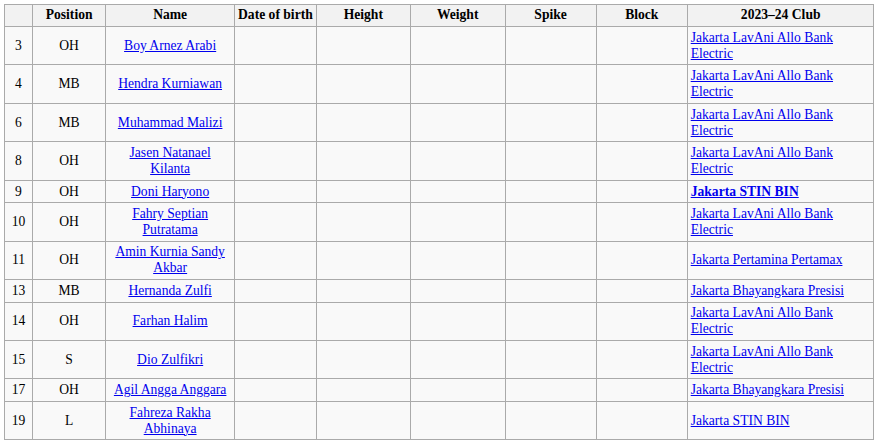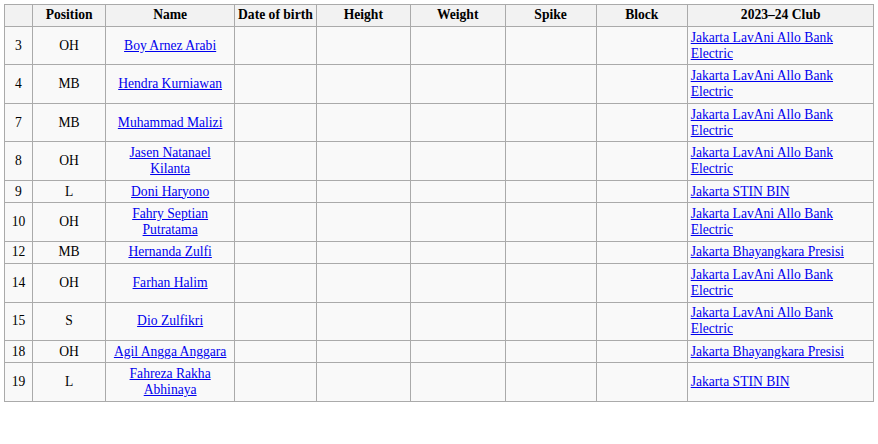 <table class="wikitable sortable" style="font-size:85%; text-align:center;">
 <tr>
 <th style="width:2em"></th>
 <th style="width:6em">Position</th>
 <th style="width:12em">Name</th>
 <th style="width:8em">Date of birth</th>
 <th style="width:9em">Height</th>
 <th style="width:9em">Weight</th>
 <th style="width:9em">Spike</th>
 <th style="width:9em">Block</th>
 <th style="width:19em">2023–24 Club</th>
 </tr>
 <tr>
 <td>3</td>
 <td>OH</td>
 <td><a href='#'>Boy Arnez Arabi</a></td>
 <td></td>
 <td></td>
 <td></td>
 <td></td>
 <td></td>
 <td style="text-align:left;"> <a href='#'>Jakarta LavAni Allo Bank Electric</a></td>
 </tr>
 <tr>
 <td>4</td>
 <td>MB</td>
 <td><a href='#'>Hendra Kurniawan</a></td>
 <td></td>
 <td></td>
 <td></td>
 <td></td>
 <td></td>
 <td style="text-align:left;"> <a href='#'>Jakarta LavAni Allo Bank Electric</a></td>
 </tr>
 <tr>
-<td>6</td>
+<td>7</td>
 <td>MB</td>
 <td><a href='#'>Muhammad Malizi</a></td>
 <td></td>
 <td></td>
 <td></td>
 <td></td>
 <td></td>
 <td style="text-align:left;"> <a href='#'>Jakarta LavAni Allo Bank Electric</a></td>
 </tr>
 <tr>
 <td>8</td>
 <td>OH</td>
 <td><a href='#'>Jasen Natanael Kilanta</a></td>
 <td></td>
 <td></td>
 <td></td>
 <td></td>
 <td></td>
 <td style="text-align:left;"> <a href='#'>Jakarta LavAni Allo Bank Electric</a></td>
 </tr>
 <tr>
 <td>9</td>
-<td>OH</td>
+<td>L</td>
 <td><a href='#'>Doni Haryono</a></td>
 <td></td>
 <td></td>
 <td></td>
 <td></td>
 <td></td>
-<td style="text-align:left;"><strong> <a href='#'>Jakarta STIN BIN</a></strong></td>
+<td style="text-align:left;"> <a href='#'>Jakarta STIN BIN</a></td>
 </tr>
 <tr>
 <td>10</td>
 <td>OH</td>
 <td><a href='#'>Fahry Septian Putratama</a></td>
 <td></td>
 <td></td>
 <td></td>
 <td></td>
 <td></td>
 <td style="text-align:left;"> <a href='#'>Jakarta LavAni Allo Bank Electric</a></td>
 </tr>
 <tr>
-<td>11</td>
-<td>OH</td>
-<td><a href='#'>Amin Kurnia Sandy Akbar</a></td>
-<td></td>
-<td></td>
-<td></td>
-<td></td>
-<td></td>
-<td style="text-align:left;"> <a href='#'>Jakarta Pertamina Pertamax</a></td>
-</tr>
-<tr>
-<td>13</td>
+<td>12</td>
 <td>MB</td>
 <td><a href='#'>Hernanda Zulfi</a></td>
 <td></td>
 <td></td>
 <td></td>
 <td></td>
 <td></td>
 <td style="text-align:left;"> <a href='#'>Jakarta Bhayangkara Presisi</a></td>
 </tr>
 <tr>
 <td>14</td>
 <td>OH</td>
 <td><a href='#'>Farhan Halim</a></td>
 <td></td>
 <td></td>
 <td></td>
 <td></td>
 <td></td>
 <td style="text-align:left;"> <a href='#'>Jakarta LavAni Allo Bank Electric</a></td>
 </tr>
 <tr>
 <td>15</td>
 <td>S</td>
 <td><a href='#'>Dio Zulfikri</a></td>
 <td></td>
 <td></td>
 <td></td>
 <td></td>
 <td></td>
 <td style="text-align:left;"> <a href='#'>Jakarta LavAni Allo Bank Electric</a></td>
 </tr>
 <tr>
-<td>17</td>
+<td>18</td>
 <td>OH</td>
 <td><a href='#'>Agil Angga Anggara</a></td>
 <td></td>
 <td></td>
 <td></td>
 <td></td>
 <td></td>
 <td style="text-align:left;"> <a href='#'>Jakarta Bhayangkara Presisi</a></td>
 </tr>
 <tr>
 <td>19</td>
 <td>L</td>
 <td><a href='#'>Fahreza Rakha Abhinaya</a></td>
 <td></td>
 <td></td>
 <td></td>
 <td></td>
 <td></td>
 <td style="text-align:left;"> <a href='#'>Jakarta STIN BIN</a></td>
 </tr>
 <tr>
 </tr>
 </table>
